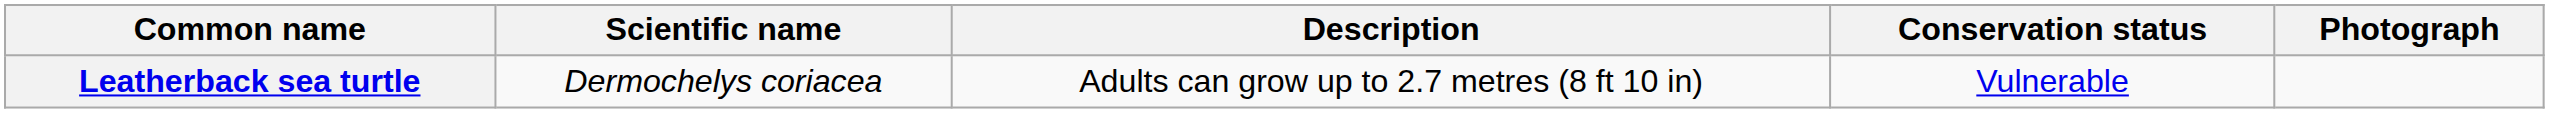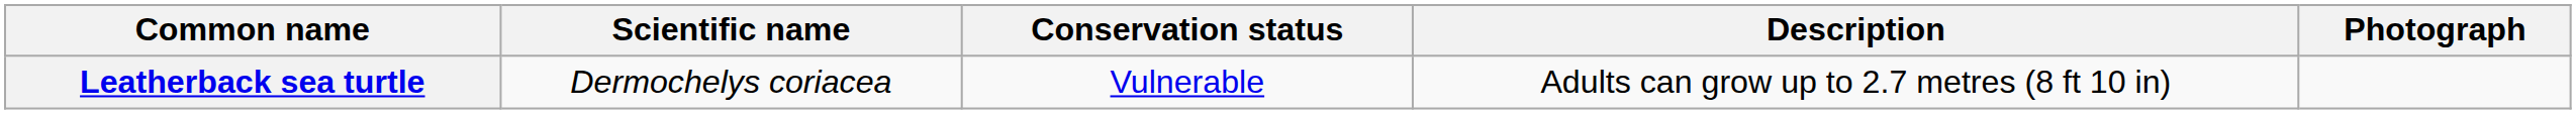 <table class="wikitable sortable" style="width:100%; text-align:center; font-size:100%">
 <tr>
 <th scope="col">Common name</th>
 <th scope="col">Scientific name</th>
+<th scope="col">Conservation status</th>
 <th scope="col" class="unsortable">Description</th>
-<th scope="col">Conservation status</th>
 <th scope="col" class="unsortable">Photograph</th>
 </tr>
 <tr>
 <th scope="row"><a href='#'>Leatherback sea turtle</a></th>
 <td><em>Dermochelys coriacea</em></td>
+<td><a href='#'>Vulnerable</a></td>
 <td>Adults can grow up to 2.7 metres (8 ft 10 in)</td>
-<td><a href='#'>Vulnerable</a></td>
 <td></td>
 </tr>
 </table>
